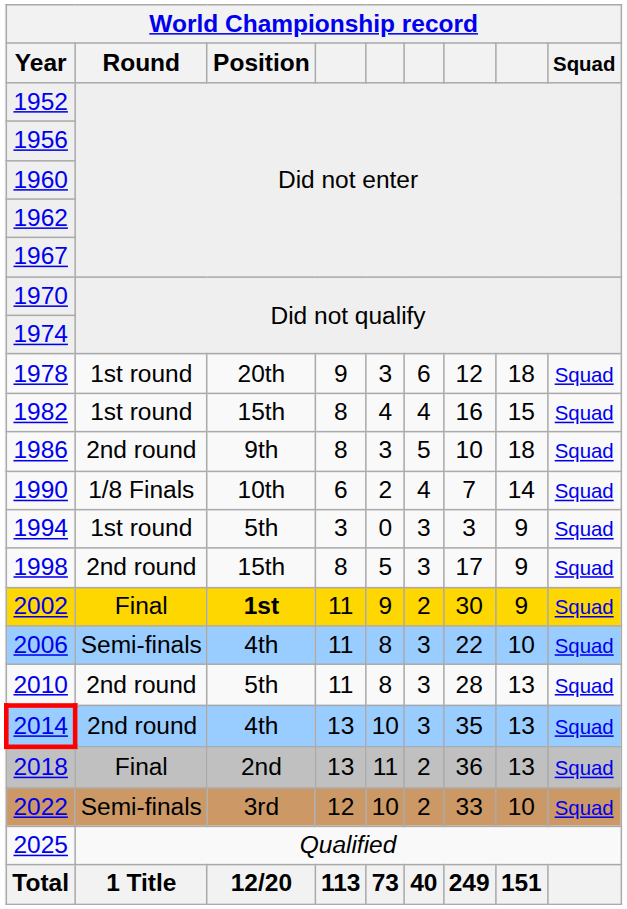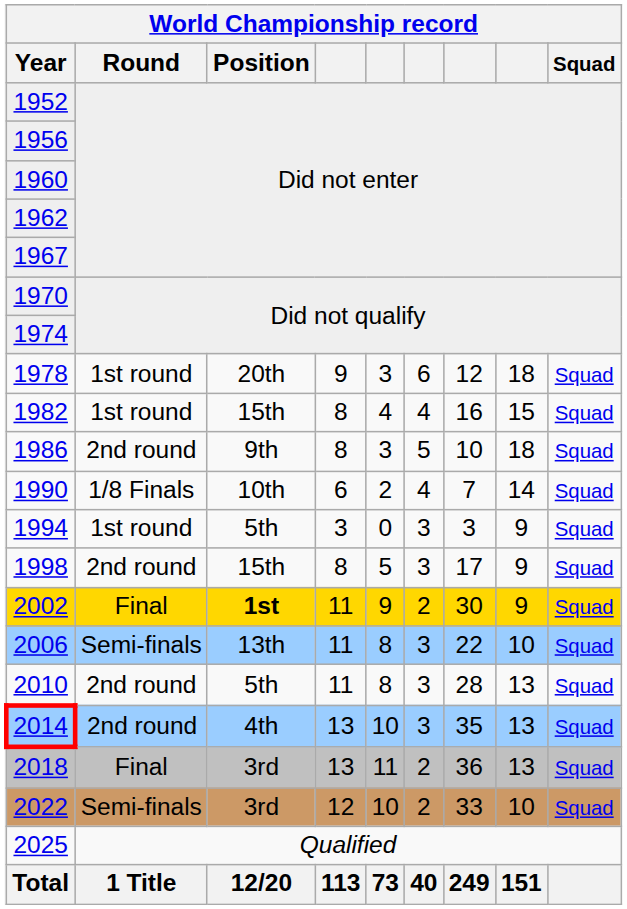 <table class="wikitable" style="text-align: center;">
 <tr>
 <th colspan=9><a href='#'>World Championship record</a></th>
 </tr>
 <tr>
 <th>Year</th>
 <th>Round</th>
 <th>Position</th>
 <th></th>
 <th></th>
 <th></th>
 <th></th>
 <th></th>
 <th><small>Squad</small></th>
 </tr>
 <tr bgcolor="efefef">
 <td> <a href='#'>1952</a></td>
 <td colspan=8 rowspan=5 align=center>Did not enter</td>
 </tr>
 <tr bgcolor="efefef">
 <td> <a href='#'>1956</a></td>
 </tr>
 <tr bgcolor="efefef">
 <td> <a href='#'>1960</a></td>
 </tr>
 <tr bgcolor="efefef">
 <td> <a href='#'>1962</a></td>
 </tr>
 <tr bgcolor="efefef">
 <td> <a href='#'>1967</a></td>
 </tr>
 <tr bgcolor="efefef">
 <td> <a href='#'>1970</a></td>
 <td colspan=8 rowspan=2 align=center>Did not qualify</td>
 </tr>
 <tr bgcolor="efefef">
 <td> <a href='#'>1974</a></td>
 </tr>
 <tr>
 <td> <a href='#'>1978</a></td>
 <td>1st round</td>
 <td>20th</td>
 <td>9</td>
 <td>3</td>
 <td>6</td>
 <td>12</td>
 <td>18</td>
 <td><small><a href='#'>Squad</a></small></td>
 </tr>
 <tr>
 <td> <a href='#'>1982</a></td>
 <td>1st round</td>
 <td>15th</td>
 <td>8</td>
 <td>4</td>
 <td>4</td>
 <td>16</td>
 <td>15</td>
 <td><small><a href='#'>Squad</a></small></td>
 </tr>
 <tr>
 <td> <a href='#'>1986</a></td>
 <td>2nd round</td>
 <td>9th</td>
 <td>8</td>
 <td>3</td>
 <td>5</td>
 <td>10</td>
 <td>18</td>
 <td><small><a href='#'>Squad</a></small></td>
 </tr>
 <tr>
 <td> <a href='#'>1990</a></td>
 <td>1/8 Finals</td>
 <td>10th</td>
 <td>6</td>
 <td>2</td>
 <td>4</td>
 <td>7</td>
 <td>14</td>
 <td><small><a href='#'>Squad</a></small></td>
 </tr>
 <tr>
 <td> <a href='#'>1994</a></td>
 <td>1st round</td>
 <td>5th</td>
 <td>3</td>
 <td>0</td>
 <td>3</td>
 <td>3</td>
 <td>9</td>
 <td><small><a href='#'>Squad</a></small></td>
 </tr>
 <tr>
 <td> <a href='#'>1998</a></td>
 <td>2nd round</td>
 <td>15th</td>
 <td>8</td>
 <td>5</td>
 <td>3</td>
 <td>17</td>
 <td>9</td>
 <td><small><a href='#'>Squad</a></small></td>
 </tr>
 <tr bgcolor=gold>
 <td> <a href='#'>2002</a></td>
 <td>Final</td>
 <td><strong>1st</strong></td>
 <td>11</td>
 <td>9</td>
 <td>2</td>
 <td>30</td>
 <td>9</td>
 <td><small><a href='#'>Squad</a></small></td>
 </tr>
 <tr bgcolor=#9acdff>
 <td> <a href='#'>2006</a></td>
 <td>Semi-finals</td>
-<td>4th</td>
+<td>13th</td>
 <td>11</td>
 <td>8</td>
 <td>3</td>
 <td>22</td>
 <td>10</td>
 <td><small><a href='#'>Squad</a></small></td>
 </tr>
 <tr>
 <td> <a href='#'>2010</a></td>
 <td>2nd round</td>
 <td>5th</td>
 <td>11</td>
 <td>8</td>
 <td>3</td>
 <td>28</td>
 <td>13</td>
 <td><small><a href='#'>Squad</a></small></td>
 </tr>
 <tr bgcolor=#9acdff>
 <td style="border: 3px solid red"> <a href='#'>2014</a></td>
 <td>2nd round</td>
 <td>4th</td>
 <td>13</td>
 <td>10</td>
 <td>3</td>
 <td>35</td>
 <td>13</td>
 <td><small><a href='#'>Squad</a></small></td>
 </tr>
 <tr bgcolor=silver>
 <td> <a href='#'>2018</a></td>
 <td>Final</td>
-<td>2nd</td>
+<td>3rd</td>
 <td>13</td>
 <td>11</td>
 <td>2</td>
 <td>36</td>
 <td>13</td>
 <td><small><a href='#'>Squad</a></small></td>
 </tr>
 <tr bgcolor=cc9966>
 <td> <a href='#'>2022</a></td>
 <td>Semi-finals</td>
 <td>3rd</td>
 <td>12</td>
 <td>10</td>
 <td>2</td>
 <td>33</td>
 <td>10</td>
 <td><small><a href='#'>Squad</a></small></td>
 </tr>
 <tr>
 <td> <a href='#'>2025</a></td>
 <td colspan=8><em>Qualified</em></td>
 </tr>
 <tr>
 <th>Total</th>
 <th>1 Title</th>
 <th>12/20</th>
 <th>113</th>
 <th>73</th>
 <th>40</th>
 <th>249</th>
 <th>151</th>
 <th></th>
 </tr>
 </table>
